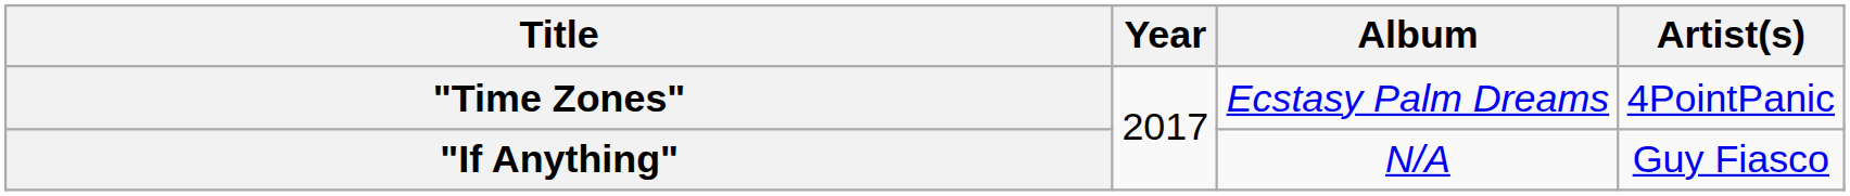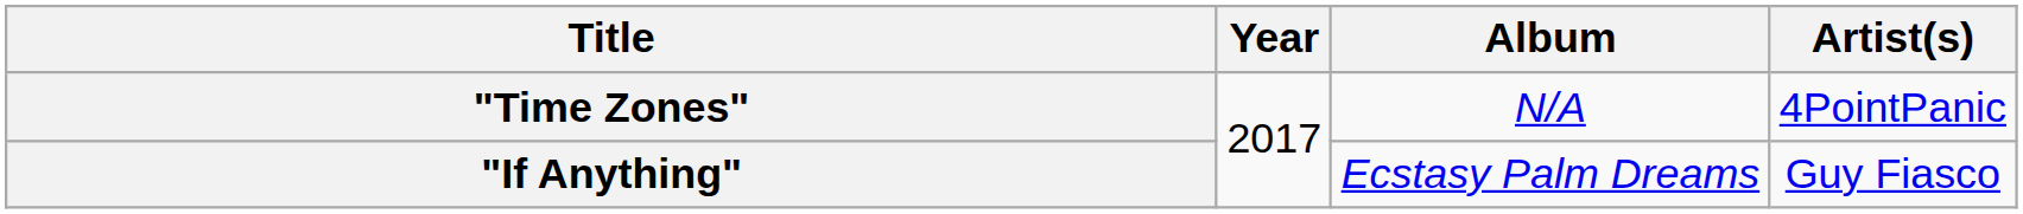 <table class="wikitable plainrowheaders" style="text-align:center;">
 <tr>
 <th scope="col" style="width:28em;">Title</th>
 <th scope="col">Year</th>
 <th scope="col">Album</th>
 <th scope="col">Artist(s)</th>
 </tr>
 <tr>
 <th scope="row">"Time Zones"</th>
 <td rowspan="2">2017</td>
-<td><em><a href='#'>Ecstasy Palm Dreams</a></em></td>
+<td><em><a href='#'>N/A</a></em></td>
 <td><a href='#'>4PointPanic</a></td>
 </tr>
 <tr>
 <th scope="row">"If Anything"</th>
-<td><em><a href='#'>N/A</a></em></td>
+<td><em><a href='#'>Ecstasy Palm Dreams</a></em></td>
 <td><a href='#'>Guy Fiasco</a></td>
 </tr>
 </table>
